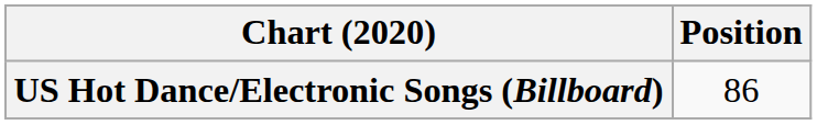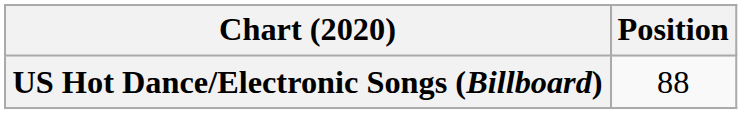 <table class="wikitable plainrowheaders" style="text-align:center;">
 <tr>
 <th scope="col">Chart (2020)</th>
 <th scope="col">Position</th>
 </tr>
 <tr>
 <th scope="row">US Hot Dance/Electronic Songs (<em>Billboard</em>)</th>
-<td>86</td>
+<td>88</td>
 </tr>
 </table>
